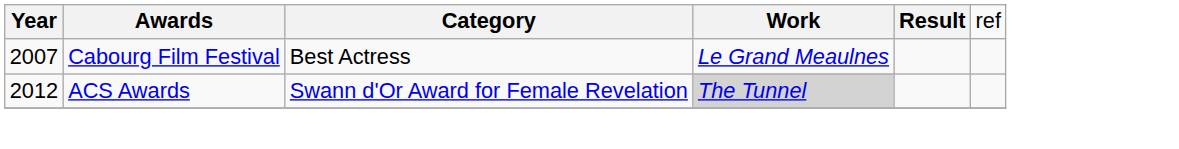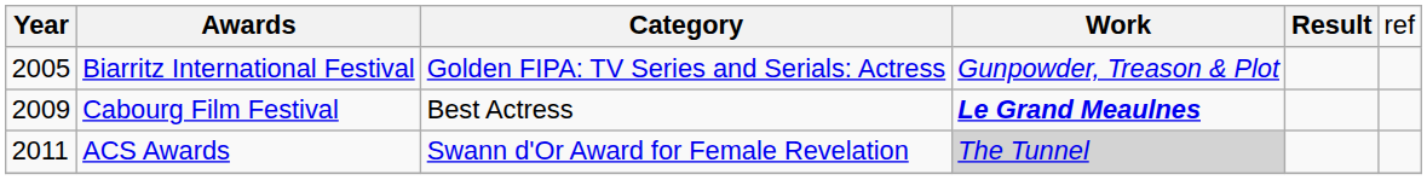 <table class="wikitable unsortable">
 <tr>
 <th>Year</th>
 <th>Awards</th>
 <th>Category</th>
 <th>Work</th>
 <th>Result</th>
 <td>ref</td>
 </tr>
 <tr>
-<td>2007</td>
-<td><a href='#'>Cabourg Film Festival</a></td>
-<td>Best Actress</td>
-<td><em><a href='#'>Le Grand Meaulnes</a></em></td>
+<td>2005</td>
+<td><a href='#'>Biarritz International Festival</a></td>
+<td><a href='#'>Golden FIPA: TV Series and Serials: Actress</a></td>
+<td><em><a href='#'>Gunpowder, Treason & Plot</a></em></td>
 <td></td>
 <td></td>
 </tr>
 <tr>
-<td>2012</td>
+<td>2009</td>
+<td><a href='#'>Cabourg Film Festival</a></td>
+<td>Best Actress</td>
+<td><strong><em><a href='#'>Le Grand Meaulnes</a></em></strong></td>
+<td></td>
+<td></td>
+</tr>
+<tr>
+<td>2011</td>
 <td><a href='#'>ACS Awards</a></td>
 <td><a href='#'>Swann d'Or Award  for Female Revelation</a></td>
 <td style="background: lightgrey;"><em><a href='#'>The Tunnel</a></em></td>
 <td></td>
 <td></td>
 </tr>
 <tr>
 </tr>
 </table>
